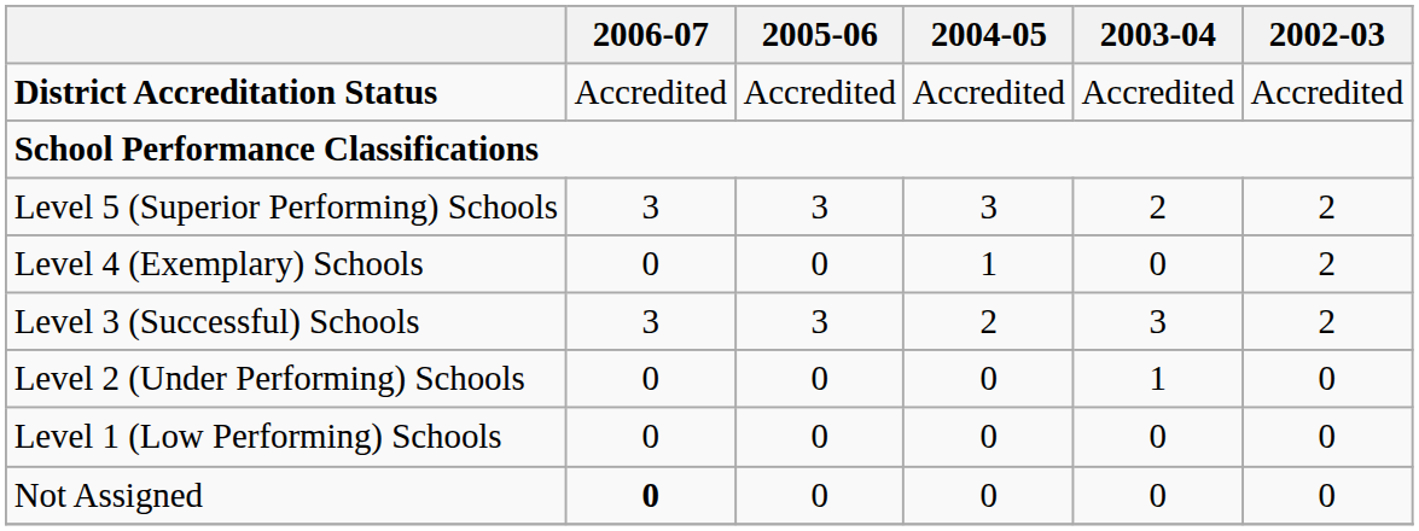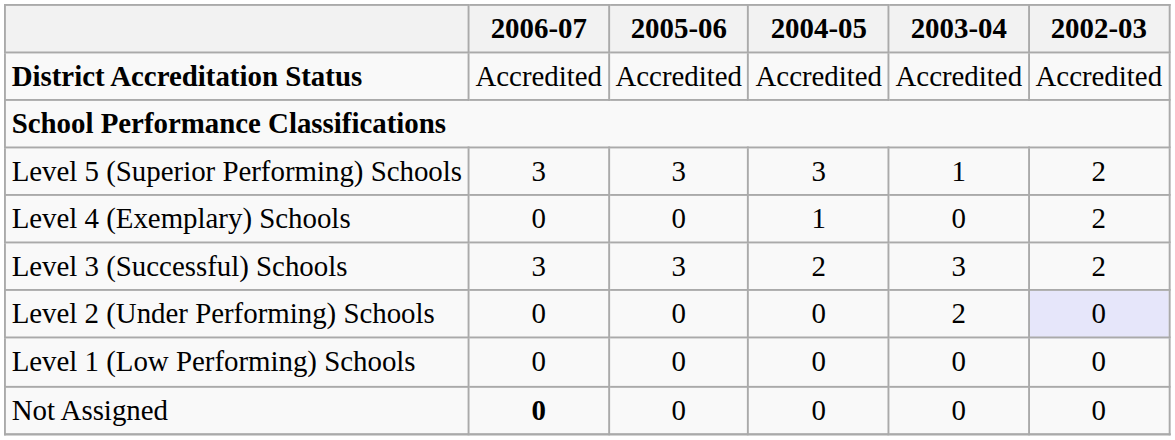 <table class="wikitable" style="font-size: 95%;">
 <tr>
 <th></th>
 <th>2006-07</th>
 <th>2005-06</th>
 <th>2004-05</th>
 <th>2003-04</th>
 <th>2002-03</th>
 </tr>
 <tr>
 <td align="left"><strong>District Accreditation Status</strong></td>
 <td align="center">Accredited</td>
 <td align="center">Accredited</td>
 <td align="center">Accredited</td>
 <td align="center">Accredited</td>
 <td align="center">Accredited</td>
 </tr>
 <tr>
 <td align="left" colspan="6"><strong>School Performance Classifications</strong></td>
 </tr>
 <tr>
 <td align="left">Level 5 (Superior Performing) Schools</td>
 <td align="center">3</td>
 <td align="center">3</td>
 <td align="center">3</td>
-<td align="center">2</td>
+<td align="center">1</td>
 <td align="center">2</td>
 </tr>
 <tr>
 <td align="left">Level 4 (Exemplary) Schools</td>
 <td align="center">0</td>
 <td align="center">0</td>
 <td align="center">1</td>
 <td align="center">0</td>
 <td align="center">2</td>
 </tr>
 <tr>
 <td align="left">Level 3 (Successful) Schools</td>
 <td align="center">3</td>
 <td align="center">3</td>
 <td align="center">2</td>
 <td align="center">3</td>
 <td align="center">2</td>
 </tr>
 <tr>
 <td align="left">Level 2 (Under Performing) Schools</td>
 <td align="center">0</td>
 <td align="center">0</td>
 <td align="center">0</td>
-<td align="center">1</td>
-<td align="center">0</td>
+<td align="center">2</td>
+<td align="center" style="background: lavender;">0</td>
 </tr>
 <tr>
 <td align="left">Level 1 (Low Performing) Schools</td>
 <td align="center">0</td>
 <td align="center">0</td>
 <td align="center">0</td>
 <td align="center">0</td>
 <td align="center">0</td>
 </tr>
 <tr>
 <td align="left">Not Assigned</td>
 <td align="center"><strong>0</strong></td>
 <td align="center">0</td>
 <td align="center">0</td>
 <td align="center">0</td>
 <td align="center">0</td>
 </tr>
 <tr>
 </tr>
 </table>
